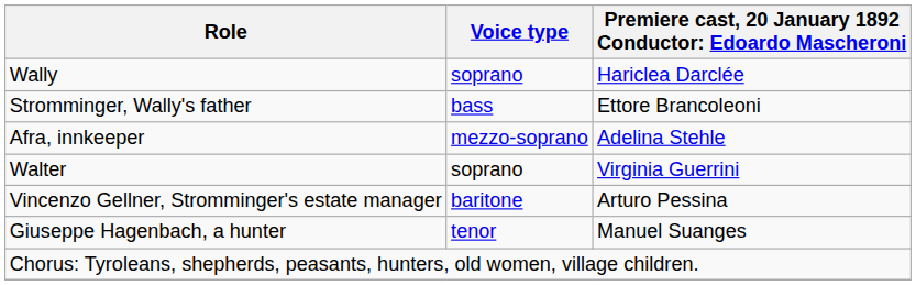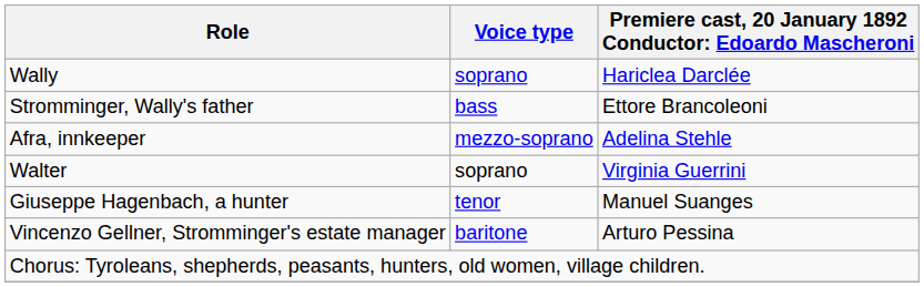 <table class="wikitable">
 <tr>
 <th>Role</th>
 <th><a href='#'>Voice type</a></th>
 <th>Premiere cast, 20 January 1892<br>Conductor: <a href='#'>Edoardo Mascheroni</a></th>
 </tr>
 <tr>
 <td>Wally</td>
 <td><a href='#'>soprano</a></td>
 <td><a href='#'>Hariclea Darclée</a></td>
 </tr>
 <tr>
 <td>Stromminger, Wally's father</td>
 <td><a href='#'>bass</a></td>
 <td>Ettore Brancoleoni</td>
 </tr>
 <tr>
 <td>Afra, innkeeper</td>
 <td><a href='#'>mezzo-soprano</a></td>
 <td><a href='#'>Adelina Stehle</a></td>
 </tr>
 <tr>
 <td>Walter</td>
 <td>soprano</td>
 <td><a href='#'>Virginia Guerrini</a></td>
 </tr>
 <tr>
+<td>Giuseppe Hagenbach, a hunter</td>
+<td><a href='#'>tenor</a></td>
+<td>Manuel Suanges</td>
+</tr>
+<tr>
 <td>Vincenzo Gellner, Stromminger's estate manager</td>
 <td><a href='#'>baritone</a></td>
 <td>Arturo Pessina</td>
-</tr>
-<tr>
-<td>Giuseppe Hagenbach, a hunter</td>
-<td><a href='#'>tenor</a></td>
-<td>Manuel Suanges</td>
 </tr>
 <tr>
 <td colspan="3">Chorus: Tyroleans, shepherds, peasants, hunters, old women, village children.</td>
 </tr>
 <tr>
 </tr>
 </table>
